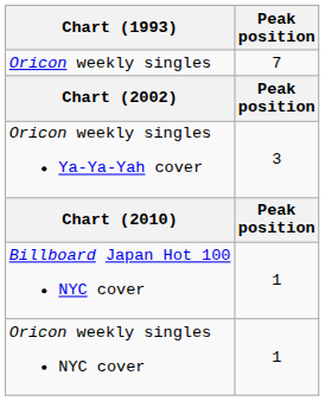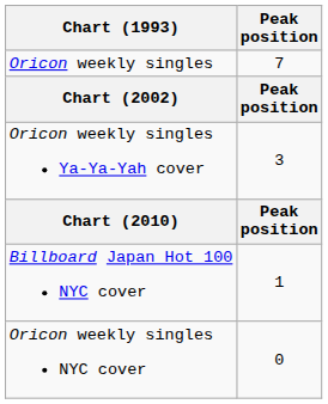 <table class="wikitable">
 <tr>
 <th>Chart (1993)</th>
 <th>Peak<br>position</th>
 </tr>
 <tr>
 <td><em><a href='#'>Oricon</a></em> weekly singles</td>
 <td style="text-align:center;">7</td>
 </tr>
 <tr>
 <th>Chart (2002)</th>
 <th>Peak<br>position</th>
 </tr>
 <tr>
 <td><em>Oricon</em> weekly singles<br><ul><li><a href='#'>Ya-Ya-Yah</a> cover</li></ul></td>
 <td style="text-align:center;">3</td>
 </tr>
 <tr>
 <th>Chart (2010)</th>
 <th>Peak<br>position</th>
 </tr>
 <tr>
 <td><em><a href='#'>Billboard</a></em> <a href='#'>Japan Hot 100</a><br><ul><li><a href='#'>NYC</a> cover</li></ul></td>
 <td style="text-align:center;">1</td>
 </tr>
 <tr>
 <td><em>Oricon</em> weekly singles<br><ul><li>NYC cover</li></ul></td>
-<td style="text-align:center;">1</td>
+<td style="text-align:center;">0</td>
 </tr>
 </table>
